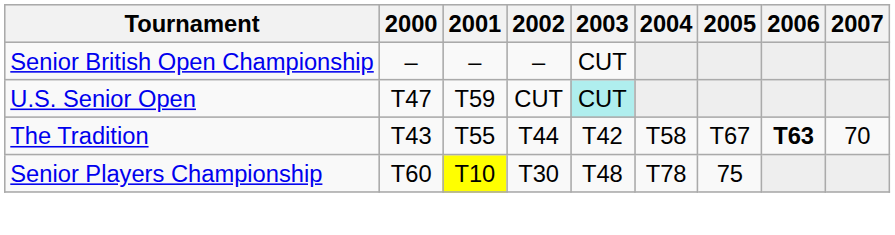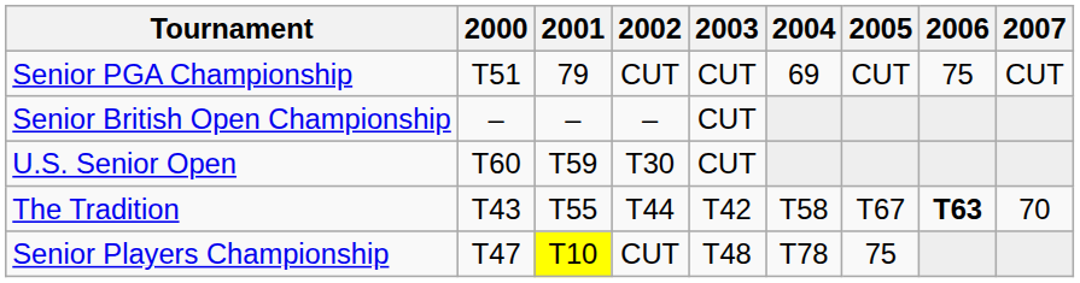 <table class="wikitable" style="font-size:95%;text-align:center;">
 <tr>
 <th>Tournament</th>
 <th>2000</th>
 <th>2001</th>
 <th>2002</th>
 <th>2003</th>
 <th>2004</th>
 <th>2005</th>
 <th>2006</th>
 <th>2007</th>
+</tr>
+<tr>
+<td align=left><a href='#'>Senior PGA Championship</a></td>
+<td>T51</td>
+<td>79</td>
+<td>CUT</td>
+<td>CUT</td>
+<td>69</td>
+<td>CUT</td>
+<td>75</td>
+<td>CUT</td>
 </tr>
 <tr>
 <td align=left><a href='#'>Senior British Open Championship</a></td>
 <td>–</td>
 <td>–</td>
 <td>–</td>
 <td>CUT</td>
 <td style="background:#eeeeee;"></td>
 <td style="background:#eeeeee;"></td>
 <td style="background:#eeeeee;"></td>
 <td style="background:#eeeeee;"></td>
 </tr>
 <tr>
 <td align=left><a href='#'>U.S. Senior Open</a></td>
-<td>T47</td>
+<td>T60</td>
 <td>T59</td>
+<td>T30</td>
 <td>CUT</td>
-<td style="background: paleturquoise;">CUT</td>
 <td style="background:#eeeeee;"></td>
 <td style="background:#eeeeee;"></td>
 <td style="background:#eeeeee;"></td>
 <td style="background:#eeeeee;"></td>
 </tr>
 <tr>
 <td align=left><a href='#'>The Tradition</a></td>
 <td>T43</td>
 <td>T55</td>
 <td>T44</td>
 <td>T42</td>
 <td>T58</td>
 <td>T67</td>
 <td><strong>T63</strong></td>
 <td>70</td>
 </tr>
 <tr>
 <td align=left><a href='#'>Senior Players Championship</a></td>
-<td>T60</td>
+<td>T47</td>
 <td style="background:yellow;">T10</td>
-<td>T30</td>
+<td>CUT</td>
 <td>T48</td>
 <td>T78</td>
 <td>75</td>
 <td style="background:#eeeeee;"></td>
 <td style="background:#eeeeee;"></td>
 </tr>
 </table>
